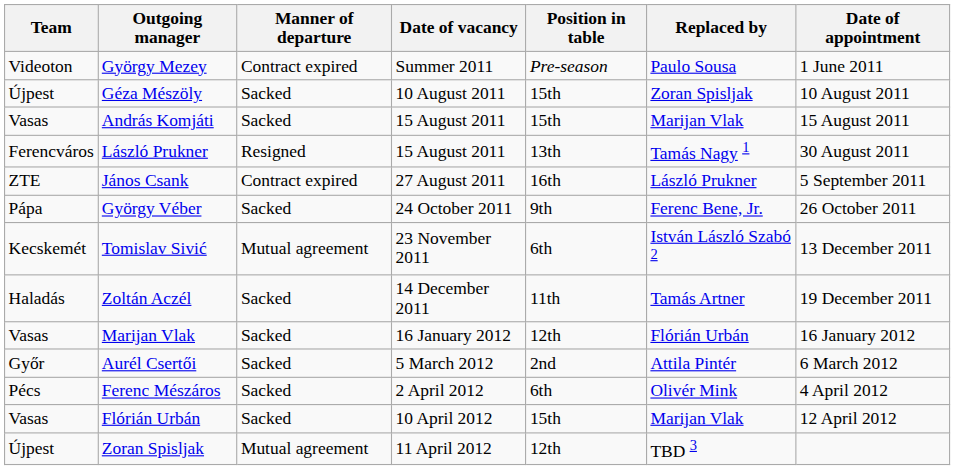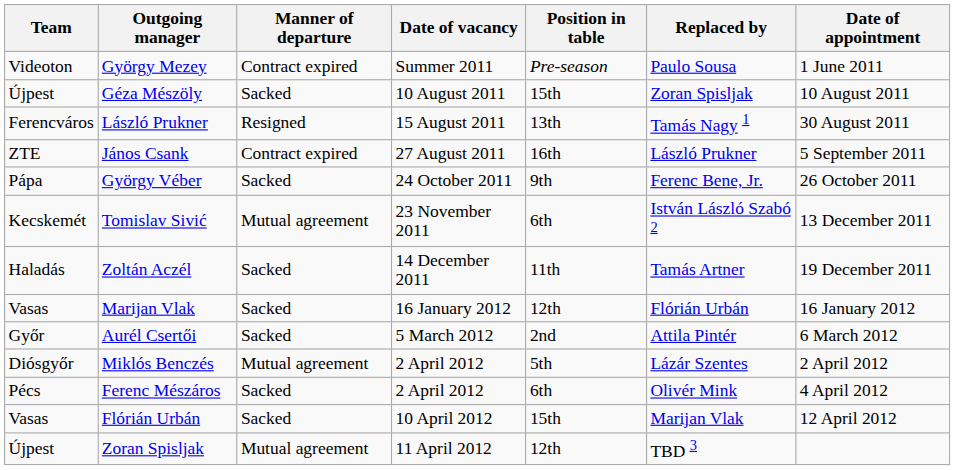 <table class="wikitable">
 <tr>
 <th>Team</th>
 <th>Outgoing manager</th>
 <th>Manner of departure</th>
 <th>Date of vacancy</th>
 <th>Position in table</th>
 <th>Replaced by</th>
 <th>Date of appointment</th>
 </tr>
 <tr>
 <td>Videoton</td>
 <td> <a href='#'>György Mezey</a></td>
 <td>Contract expired</td>
 <td>Summer 2011</td>
 <td><em>Pre-season</em></td>
 <td> <a href='#'>Paulo Sousa</a></td>
 <td>1 June 2011</td>
 </tr>
 <tr>
 <td>Újpest</td>
 <td> <a href='#'>Géza Mészöly</a></td>
 <td>Sacked</td>
 <td>10 August 2011</td>
 <td>15th</td>
 <td> <a href='#'>Zoran Spisljak</a></td>
 <td>10 August 2011</td>
-</tr>
-<tr>
-<td>Vasas</td>
-<td> <a href='#'>András Komjáti</a></td>
-<td>Sacked</td>
-<td>15 August 2011</td>
-<td>15th</td>
-<td> <a href='#'>Marijan Vlak</a></td>
-<td>15 August 2011</td>
 </tr>
 <tr>
 <td>Ferencváros</td>
 <td> <a href='#'>László Prukner</a></td>
 <td>Resigned</td>
 <td>15 August 2011</td>
 <td>13th</td>
 <td> <a href='#'>Tamás Nagy</a> <sup><a href='#'>1</a></sup></td>
 <td>30 August 2011</td>
 </tr>
 <tr>
 <td>ZTE</td>
 <td> <a href='#'>János Csank</a></td>
 <td>Contract expired</td>
 <td>27 August 2011</td>
 <td>16th</td>
 <td> <a href='#'>László Prukner</a></td>
 <td>5 September 2011</td>
 </tr>
 <tr>
 <td>Pápa</td>
 <td> <a href='#'>György Véber</a></td>
 <td>Sacked</td>
 <td>24 October 2011</td>
 <td>9th</td>
 <td> <a href='#'>Ferenc Bene, Jr.</a></td>
 <td>26 October 2011</td>
 </tr>
 <tr>
 <td>Kecskemét</td>
 <td> <a href='#'>Tomislav Sivić</a></td>
 <td>Mutual agreement</td>
 <td>23 November 2011</td>
 <td>6th</td>
 <td> <a href='#'>István László Szabó</a> <sup><a href='#'>2</a></sup></td>
 <td>13 December 2011</td>
 </tr>
 <tr>
 <td>Haladás</td>
 <td> <a href='#'>Zoltán Aczél</a></td>
 <td>Sacked</td>
 <td>14 December 2011</td>
 <td>11th</td>
 <td> <a href='#'>Tamás Artner</a></td>
 <td>19 December 2011</td>
 </tr>
 <tr>
 <td>Vasas</td>
 <td> <a href='#'>Marijan Vlak</a></td>
 <td>Sacked</td>
 <td>16 January 2012</td>
 <td>12th</td>
 <td> <a href='#'>Flórián Urbán</a></td>
 <td>16 January 2012</td>
 </tr>
 <tr>
 <td>Győr</td>
 <td> <a href='#'>Aurél Csertői</a></td>
 <td>Sacked</td>
 <td>5 March 2012</td>
 <td>2nd</td>
 <td> <a href='#'>Attila Pintér</a></td>
 <td>6 March 2012</td>
 </tr>
 <tr>
+<td>Diósgyőr</td>
+<td> <a href='#'>Miklós Benczés</a></td>
+<td>Mutual agreement</td>
+<td>2 April 2012</td>
+<td>5th</td>
+<td> <a href='#'>Lázár Szentes</a></td>
+<td>2 April 2012</td>
+</tr>
+<tr>
 <td>Pécs</td>
 <td> <a href='#'>Ferenc Mészáros</a></td>
 <td>Sacked</td>
 <td>2 April 2012</td>
 <td>6th</td>
 <td> <a href='#'>Olivér Mink</a></td>
 <td>4 April 2012</td>
 </tr>
 <tr>
 <td>Vasas</td>
 <td> <a href='#'>Flórián Urbán</a></td>
 <td>Sacked</td>
 <td>10 April 2012</td>
 <td>15th</td>
 <td> <a href='#'>Marijan Vlak</a></td>
 <td>12 April 2012</td>
 </tr>
 <tr>
 <td>Újpest</td>
 <td> <a href='#'>Zoran Spisljak</a></td>
 <td>Mutual agreement</td>
 <td>11 April 2012</td>
 <td>12th</td>
 <td> TBD <sup><a href='#'>3</a></sup></td>
 <td></td>
 </tr>
 </table>
